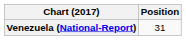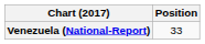 <table class="wikitable sortable plainrowheaders" style="text-align:center">
 <tr>
 <th>Chart (2017)</th>
 <th>Position</th>
 </tr>
 <tr>
 <th scope="row">Venezuela (<a href='#'>National-Report</a>)</th>
-<td>31</td>
+<td>33</td>
 </tr>
 </table>
